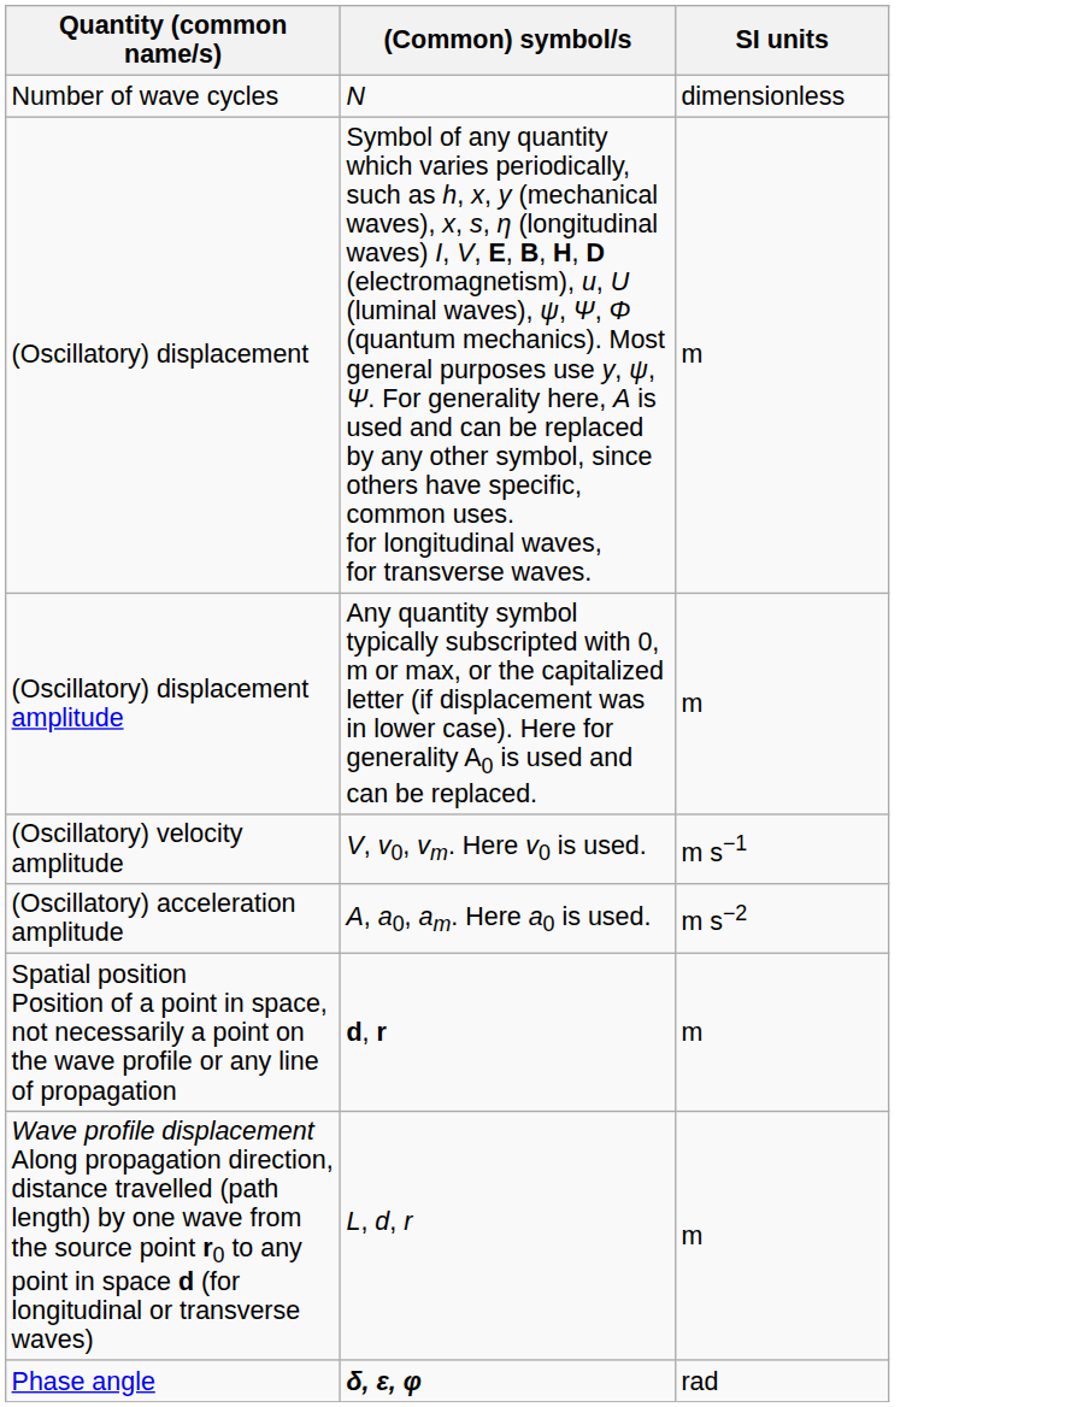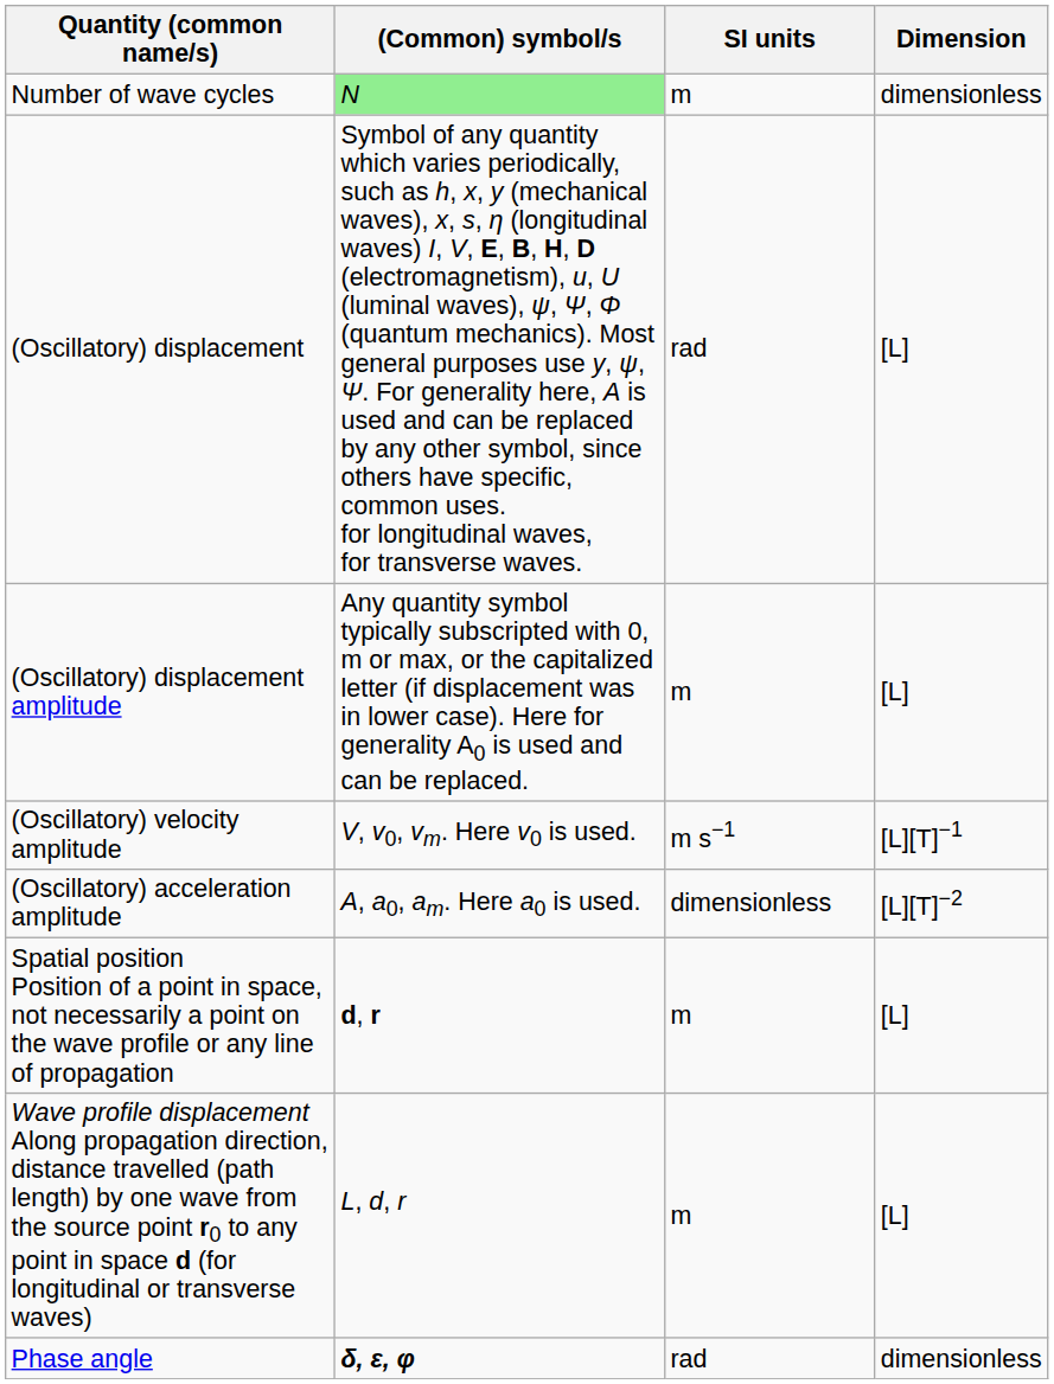 <table class="wikitable">
 <tr>
 <th scope="col" style="width:200px;">Quantity (common name/s)</th>
 <th scope="col" style="width:200px;">(Common) symbol/s</th>
 <th scope="col" style="width:125px;">SI units</th>
+<th scope="col" style="width:100px;">Dimension</th>
 </tr>
 <tr>
 <td>Number of wave cycles</td>
-<td><em>N</em></td>
+<td style="background: lightgreen;"><em>N</em></td>
+<td>m</td>
 <td>dimensionless</td>
 </tr>
 <tr>
 <td>(Oscillatory) displacement</td>
 <td>Symbol of any quantity which varies periodically, such as <em>h</em>, <em>x</em>, <em>y</em> (mechanical waves), <em>x</em>, <em>s</em>, <em>η</em>  (longitudinal waves) <em>I</em>, <em>V</em>, <strong>E</strong>, <strong>B</strong>, <strong>H</strong>, <strong>D</strong> (electromagnetism), <em>u</em>, <em>U</em> (luminal waves), <em>ψ</em>, <em>Ψ</em>, <em>Φ</em> (quantum mechanics). Most general purposes use <em>y</em>, <em>ψ</em>, <em>Ψ</em>. For generality here, <em>A</em> is used and can be replaced by any other symbol, since others have specific, common uses.<br> for longitudinal waves,<br> for transverse waves.</td>
-<td>m</td>
+<td>rad</td>
+<td>[L]</td>
 </tr>
 <tr>
 <td>(Oscillatory) displacement <a href='#'>amplitude</a></td>
 <td>Any quantity symbol typically subscripted with 0, m or max, or the capitalized letter (if displacement was in lower case). Here for generality A<sub>0</sub> is used and can be replaced.</td>
 <td>m</td>
+<td>[L]</td>
 </tr>
 <tr>
 <td>(Oscillatory) velocity amplitude</td>
 <td><em>V</em>, <em>v</em><sub>0</sub>, <em>v<sub>m</sub></em>. Here <em>v</em><sub>0</sub> is used.</td>
 <td>m s<sup>−1</sup></td>
+<td>[L][T]<sup>−1</sup></td>
 </tr>
 <tr>
 <td>(Oscillatory) acceleration amplitude</td>
 <td><em>A</em>, <em>a</em><sub>0</sub>, <em>a<sub>m</sub></em>. Here <em>a</em><sub>0</sub> is used.</td>
-<td>m s<sup>−2</sup></td>
+<td>dimensionless</td>
+<td>[L][T]<sup>−2</sup></td>
 </tr>
 <tr>
 <td>Spatial position<br>Position of a point in space, not necessarily a point on the wave profile or any line of propagation</td>
 <td><strong>d</strong>, <strong>r</strong></td>
 <td>m</td>
+<td>[L]</td>
 </tr>
 <tr>
 <td><em>Wave profile displacement</em> <br>Along propagation direction, distance travelled (path length) by one wave from the source point <strong>r</strong><sub>0</sub> to any point in space <strong>d</strong> (for longitudinal or transverse waves)</td>
 <td><em>L</em>, <em>d</em>, <em>r</em><br><br></td>
 <td>m</td>
+<td>[L]</td>
 </tr>
 <tr>
 <td><a href='#'>Phase angle</a></td>
 <td><strong><em>δ, ε, φ</em></strong></td>
 <td>rad</td>
+<td>dimensionless</td>
 </tr>
 </table>
